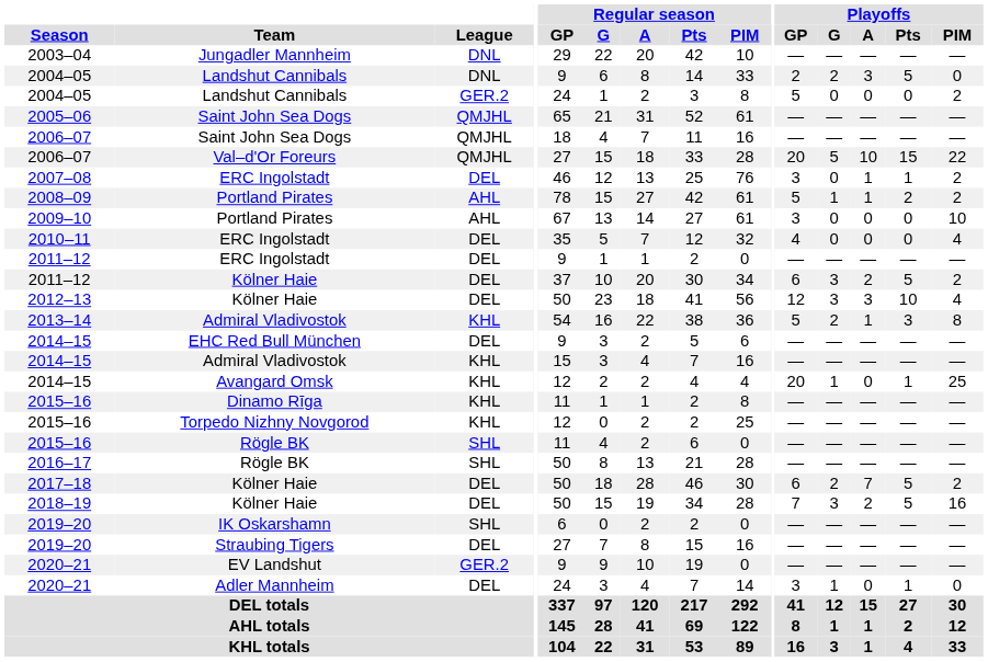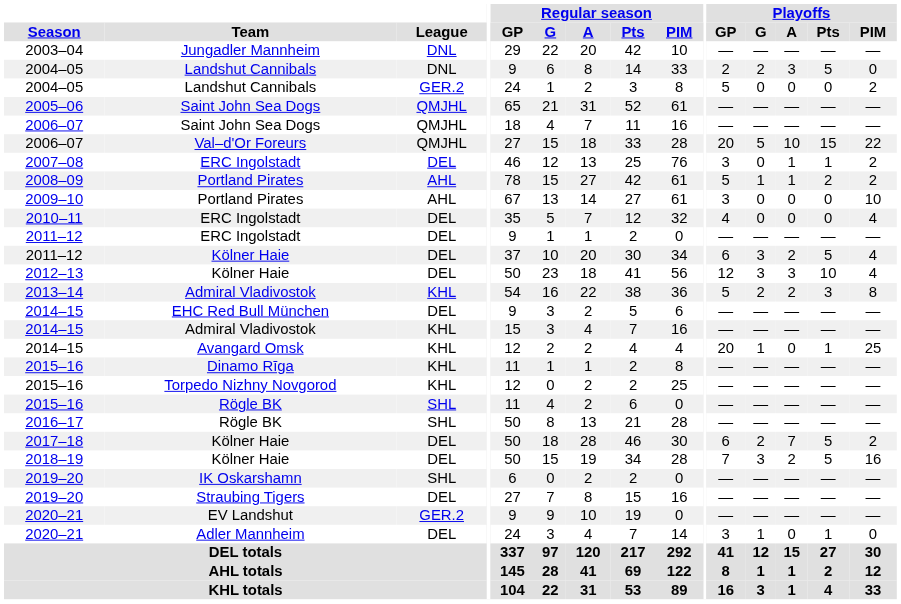 <table border="0" cellpadding="1" cellspacing="0" style="text-align:center; width:60em">
 <tr bgcolor="#e0e0e0">
 <th colspan="3" bgcolor="#ffffff"></th>
 <th rowspan="99" bgcolor="#ffffff"></th>
 <th colspan="5"><a href='#'>Regular season</a></th>
 <th rowspan="99" bgcolor="#ffffff"></th>
 <th colspan="5"><a href='#'>Playoffs</a></th>
 </tr>
 <tr bgcolor="#e0e0e0">
 <th><a href='#'>Season</a></th>
 <th>Team</th>
 <th>League</th>
 <th>GP</th>
 <th><a href='#'>G</a></th>
 <th><a href='#'>A</a></th>
 <th><a href='#'>Pts</a></th>
 <th><a href='#'>PIM</a></th>
 <th>GP</th>
 <th>G</th>
 <th>A</th>
 <th>Pts</th>
 <th>PIM</th>
 </tr>
 <tr>
 <td>2003–04</td>
 <td><a href='#'>Jungadler Mannheim</a></td>
 <td><a href='#'>DNL</a></td>
 <td>29</td>
 <td>22</td>
 <td>20</td>
 <td>42</td>
 <td>10</td>
 <td>—</td>
 <td>—</td>
 <td>—</td>
 <td>—</td>
 <td>—</td>
 </tr>
 <tr bgcolor="#f0f0f0">
 <td>2004–05</td>
 <td><a href='#'>Landshut Cannibals</a></td>
 <td>DNL</td>
 <td>9</td>
 <td>6</td>
 <td>8</td>
 <td>14</td>
 <td>33</td>
 <td>2</td>
 <td>2</td>
 <td>3</td>
 <td>5</td>
 <td>0</td>
 </tr>
 <tr>
 <td>2004–05</td>
 <td>Landshut Cannibals</td>
 <td><a href='#'>GER.2</a></td>
 <td>24</td>
 <td>1</td>
 <td>2</td>
 <td>3</td>
 <td>8</td>
 <td>5</td>
 <td>0</td>
 <td>0</td>
 <td>0</td>
 <td>2</td>
 </tr>
 <tr bgcolor="#f0f0f0">
 <td><a href='#'>2005–06</a></td>
 <td><a href='#'>Saint John Sea Dogs</a></td>
 <td><a href='#'>QMJHL</a></td>
 <td>65</td>
 <td>21</td>
 <td>31</td>
 <td>52</td>
 <td>61</td>
 <td>—</td>
 <td>—</td>
 <td>—</td>
 <td>—</td>
 <td>—</td>
 </tr>
 <tr>
 <td><a href='#'>2006–07</a></td>
 <td>Saint John Sea Dogs</td>
 <td>QMJHL</td>
 <td>18</td>
 <td>4</td>
 <td>7</td>
 <td>11</td>
 <td>16</td>
 <td>—</td>
 <td>—</td>
 <td>—</td>
 <td>—</td>
 <td>—</td>
 </tr>
 <tr bgcolor="#f0f0f0">
 <td>2006–07</td>
 <td><a href='#'>Val–d'Or Foreurs</a></td>
 <td>QMJHL</td>
 <td>27</td>
 <td>15</td>
 <td>18</td>
 <td>33</td>
 <td>28</td>
 <td>20</td>
 <td>5</td>
 <td>10</td>
 <td>15</td>
 <td>22</td>
 </tr>
 <tr>
 <td><a href='#'>2007–08</a></td>
 <td><a href='#'>ERC Ingolstadt</a></td>
 <td><a href='#'>DEL</a></td>
 <td>46</td>
 <td>12</td>
 <td>13</td>
 <td>25</td>
 <td>76</td>
 <td>3</td>
 <td>0</td>
 <td>1</td>
 <td>1</td>
 <td>2</td>
 </tr>
 <tr bgcolor="#f0f0f0">
 <td><a href='#'>2008–09</a></td>
 <td><a href='#'>Portland Pirates</a></td>
 <td><a href='#'>AHL</a></td>
 <td>78</td>
 <td>15</td>
 <td>27</td>
 <td>42</td>
 <td>61</td>
 <td>5</td>
 <td>1</td>
 <td>1</td>
 <td>2</td>
 <td>2</td>
 </tr>
 <tr>
 <td><a href='#'>2009–10</a></td>
 <td>Portland Pirates</td>
 <td>AHL</td>
 <td>67</td>
 <td>13</td>
 <td>14</td>
 <td>27</td>
 <td>61</td>
 <td>3</td>
 <td>0</td>
 <td>0</td>
 <td>0</td>
 <td>10</td>
 </tr>
 <tr bgcolor="#f0f0f0">
 <td><a href='#'>2010–11</a></td>
 <td>ERC Ingolstadt</td>
 <td>DEL</td>
 <td>35</td>
 <td>5</td>
 <td>7</td>
 <td>12</td>
 <td>32</td>
 <td>4</td>
 <td>0</td>
 <td>0</td>
 <td>0</td>
 <td>4</td>
 </tr>
 <tr>
 <td><a href='#'>2011–12</a></td>
 <td>ERC Ingolstadt</td>
 <td>DEL</td>
 <td>9</td>
 <td>1</td>
 <td>1</td>
 <td>2</td>
 <td>0</td>
 <td>—</td>
 <td>—</td>
 <td>—</td>
 <td>—</td>
 <td>—</td>
 </tr>
 <tr bgcolor="#f0f0f0">
 <td>2011–12</td>
 <td><a href='#'>Kölner Haie</a></td>
 <td>DEL</td>
 <td>37</td>
 <td>10</td>
 <td>20</td>
 <td>30</td>
 <td>34</td>
 <td>6</td>
 <td>3</td>
 <td>2</td>
 <td>5</td>
-<td>2</td>
+<td>4</td>
 </tr>
 <tr>
 <td><a href='#'>2012–13</a></td>
 <td>Kölner Haie</td>
 <td>DEL</td>
 <td>50</td>
 <td>23</td>
 <td>18</td>
 <td>41</td>
 <td>56</td>
 <td>12</td>
 <td>3</td>
 <td>3</td>
 <td>10</td>
 <td>4</td>
 </tr>
 <tr bgcolor="#f0f0f0">
 <td><a href='#'>2013–14</a></td>
 <td><a href='#'>Admiral Vladivostok</a></td>
 <td><a href='#'>KHL</a></td>
 <td>54</td>
 <td>16</td>
 <td>22</td>
 <td>38</td>
 <td>36</td>
 <td>5</td>
 <td>2</td>
-<td>1</td>
+<td>2</td>
 <td>3</td>
 <td>8</td>
 </tr>
 <tr>
 <td><a href='#'>2014–15</a></td>
 <td><a href='#'>EHC Red Bull München</a></td>
 <td>DEL</td>
 <td>9</td>
 <td>3</td>
 <td>2</td>
 <td>5</td>
 <td>6</td>
 <td>—</td>
 <td>—</td>
 <td>—</td>
 <td>—</td>
 <td>—</td>
 </tr>
 <tr bgcolor="#f0f0f0">
 <td><a href='#'>2014–15</a></td>
 <td>Admiral Vladivostok</td>
 <td>KHL</td>
 <td>15</td>
 <td>3</td>
 <td>4</td>
 <td>7</td>
 <td>16</td>
 <td>—</td>
 <td>—</td>
 <td>—</td>
 <td>—</td>
 <td>—</td>
 </tr>
 <tr>
 <td>2014–15</td>
 <td><a href='#'>Avangard Omsk</a></td>
 <td>KHL</td>
 <td>12</td>
 <td>2</td>
 <td>2</td>
 <td>4</td>
 <td>4</td>
 <td>20</td>
 <td>1</td>
 <td>0</td>
 <td>1</td>
 <td>25</td>
 </tr>
 <tr bgcolor="#f0f0f0">
 <td><a href='#'>2015–16</a></td>
 <td><a href='#'>Dinamo Rīga</a></td>
 <td>KHL</td>
 <td>11</td>
 <td>1</td>
 <td>1</td>
 <td>2</td>
 <td>8</td>
 <td>—</td>
 <td>—</td>
 <td>—</td>
 <td>—</td>
 <td>—</td>
 </tr>
 <tr>
 <td>2015–16</td>
 <td><a href='#'>Torpedo Nizhny Novgorod</a></td>
 <td>KHL</td>
 <td>12</td>
 <td>0</td>
 <td>2</td>
 <td>2</td>
 <td>25</td>
 <td>—</td>
 <td>—</td>
 <td>—</td>
 <td>—</td>
 <td>—</td>
 </tr>
 <tr bgcolor="#f0f0f0">
 <td><a href='#'>2015–16</a></td>
 <td><a href='#'>Rögle BK</a></td>
 <td><a href='#'>SHL</a></td>
 <td>11</td>
 <td>4</td>
 <td>2</td>
 <td>6</td>
 <td>0</td>
 <td>—</td>
 <td>—</td>
 <td>—</td>
 <td>—</td>
 <td>—</td>
 </tr>
 <tr>
 <td><a href='#'>2016–17</a></td>
 <td>Rögle BK</td>
 <td>SHL</td>
 <td>50</td>
 <td>8</td>
 <td>13</td>
 <td>21</td>
 <td>28</td>
 <td>—</td>
 <td>—</td>
 <td>—</td>
 <td>—</td>
 <td>—</td>
 </tr>
 <tr bgcolor="#f0f0f0">
 <td><a href='#'>2017–18</a></td>
 <td>Kölner Haie</td>
 <td>DEL</td>
 <td>50</td>
 <td>18</td>
 <td>28</td>
 <td>46</td>
 <td>30</td>
 <td>6</td>
 <td>2</td>
 <td>7</td>
 <td>5</td>
 <td>2</td>
 </tr>
 <tr>
 <td><a href='#'>2018–19</a></td>
 <td>Kölner Haie</td>
 <td>DEL</td>
 <td>50</td>
 <td>15</td>
 <td>19</td>
 <td>34</td>
 <td>28</td>
 <td>7</td>
 <td>3</td>
 <td>2</td>
 <td>5</td>
 <td>16</td>
 </tr>
 <tr bgcolor="#f0f0f0">
 <td><a href='#'>2019–20</a></td>
 <td><a href='#'>IK Oskarshamn</a></td>
 <td>SHL</td>
 <td>6</td>
 <td>0</td>
 <td>2</td>
 <td>2</td>
 <td>0</td>
 <td>—</td>
 <td>—</td>
 <td>—</td>
 <td>—</td>
 <td>—</td>
 </tr>
 <tr>
 <td><a href='#'>2019–20</a></td>
 <td><a href='#'>Straubing Tigers</a></td>
 <td>DEL</td>
 <td>27</td>
 <td>7</td>
 <td>8</td>
 <td>15</td>
 <td>16</td>
 <td>—</td>
 <td>—</td>
 <td>—</td>
 <td>—</td>
 <td>—</td>
 </tr>
 <tr bgcolor="#f0f0f0">
 <td><a href='#'>2020–21</a></td>
 <td>EV Landshut</td>
 <td><a href='#'>GER.2</a></td>
 <td>9</td>
 <td>9</td>
 <td>10</td>
 <td>19</td>
 <td>0</td>
 <td>—</td>
 <td>—</td>
 <td>—</td>
 <td>—</td>
 <td>—</td>
 </tr>
 <tr>
 <td><a href='#'>2020–21</a></td>
 <td><a href='#'>Adler Mannheim</a></td>
 <td>DEL</td>
 <td>24</td>
 <td>3</td>
 <td>4</td>
 <td>7</td>
 <td>14</td>
 <td>3</td>
 <td>1</td>
 <td>0</td>
 <td>1</td>
 <td>0</td>
 </tr>
 <tr bgcolor="#e0e0e0">
 <th colspan="3">DEL totals</th>
 <th>337</th>
 <th>97</th>
 <th>120</th>
 <th>217</th>
 <th>292</th>
 <th>41</th>
 <th>12</th>
 <th>15</th>
 <th>27</th>
 <th>30</th>
 </tr>
 <tr bgcolor="#e0e0e0">
 <th colspan="3">AHL totals</th>
 <th>145</th>
 <th>28</th>
 <th>41</th>
 <th>69</th>
 <th>122</th>
 <th>8</th>
 <th>1</th>
 <th>1</th>
 <th>2</th>
 <th>12</th>
 </tr>
 <tr bgcolor="#e0e0e0">
 <th colspan="3">KHL totals</th>
 <th>104</th>
 <th>22</th>
 <th>31</th>
 <th>53</th>
 <th>89</th>
 <th>16</th>
 <th>3</th>
 <th>1</th>
 <th>4</th>
 <th>33</th>
 </tr>
 </table>
